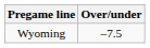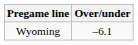 <table class="wikitable" style="margin-right: auto; margin-right: auto; border: none;">
 <tr align="center">
 <th style=>Pregame line</th>
 <th style=>Over/under</th>
 </tr>
 <tr align="center">
 <td>Wyoming</td>
-<td>–7.5</td>
+<td>–6.1</td>
 </tr>
 </table>
